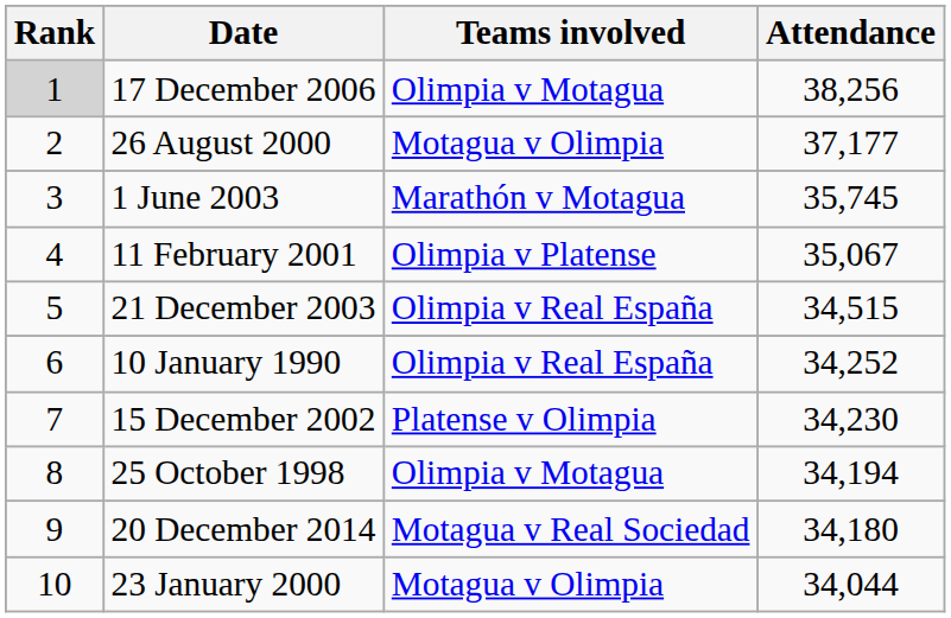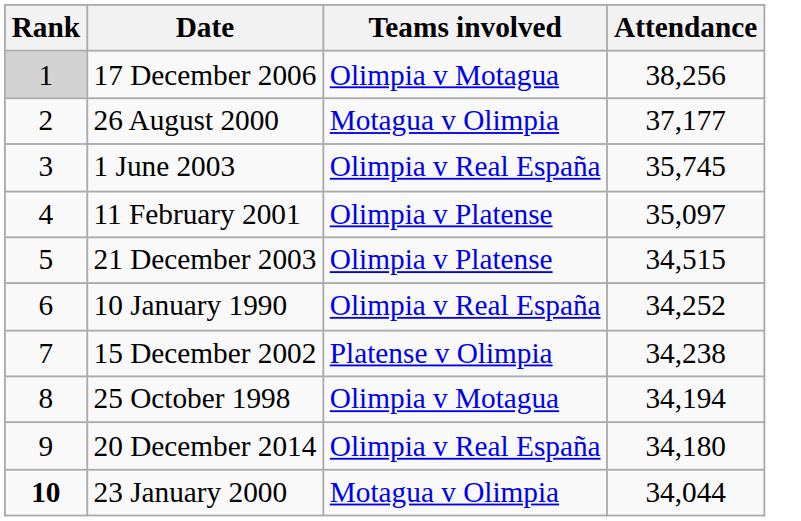 <table class="wikitable">
 <tr>
 <th>Rank</th>
 <th>Date</th>
 <th>Teams involved</th>
 <th>Attendance</th>
 </tr>
 <tr>
 <td align="center" style="background: lightgrey;">1</td>
 <td>17 December 2006</td>
 <td><a href='#'>Olimpia v Motagua</a></td>
 <td align="center">38,256</td>
 </tr>
 <tr>
 <td align="center">2</td>
 <td>26 August 2000</td>
 <td><a href='#'>Motagua v Olimpia</a></td>
 <td align="center">37,177</td>
 </tr>
 <tr>
 <td align="center">3</td>
 <td>1 June 2003</td>
-<td><a href='#'>Marathón v Motagua</a></td>
+<td><a href='#'>Olimpia v Real España</a></td>
 <td align="center">35,745</td>
 </tr>
 <tr>
 <td align="center">4</td>
 <td>11 February 2001</td>
 <td><a href='#'>Olimpia v Platense</a></td>
-<td align="center">35,067</td>
+<td align="center">35,097</td>
 </tr>
 <tr>
 <td align="center">5</td>
 <td>21 December 2003</td>
-<td><a href='#'>Olimpia v Real España</a></td>
+<td><a href='#'>Olimpia v Platense</a></td>
 <td align="center">34,515</td>
 </tr>
 <tr>
 <td align="center">6</td>
 <td>10 January 1990</td>
 <td><a href='#'>Olimpia v Real España</a></td>
 <td align="center">34,252</td>
 </tr>
 <tr>
 <td align="center">7</td>
 <td>15 December 2002</td>
 <td><a href='#'>Platense v Olimpia</a></td>
-<td align="center">34,230</td>
+<td align="center">34,238</td>
 </tr>
 <tr>
 <td align="center">8</td>
 <td>25 October 1998</td>
 <td><a href='#'>Olimpia v Motagua</a></td>
 <td align="center">34,194</td>
 </tr>
 <tr>
 <td align="center">9</td>
 <td>20 December 2014</td>
-<td><a href='#'>Motagua v Real Sociedad</a></td>
+<td><a href='#'>Olimpia v Real España</a></td>
 <td align="center">34,180</td>
 </tr>
 <tr>
-<td align="center">10</td>
+<td align="center"><strong>10</strong></td>
 <td>23 January 2000</td>
 <td><a href='#'>Motagua v Olimpia</a></td>
 <td align="center">34,044</td>
 </tr>
 </table>
